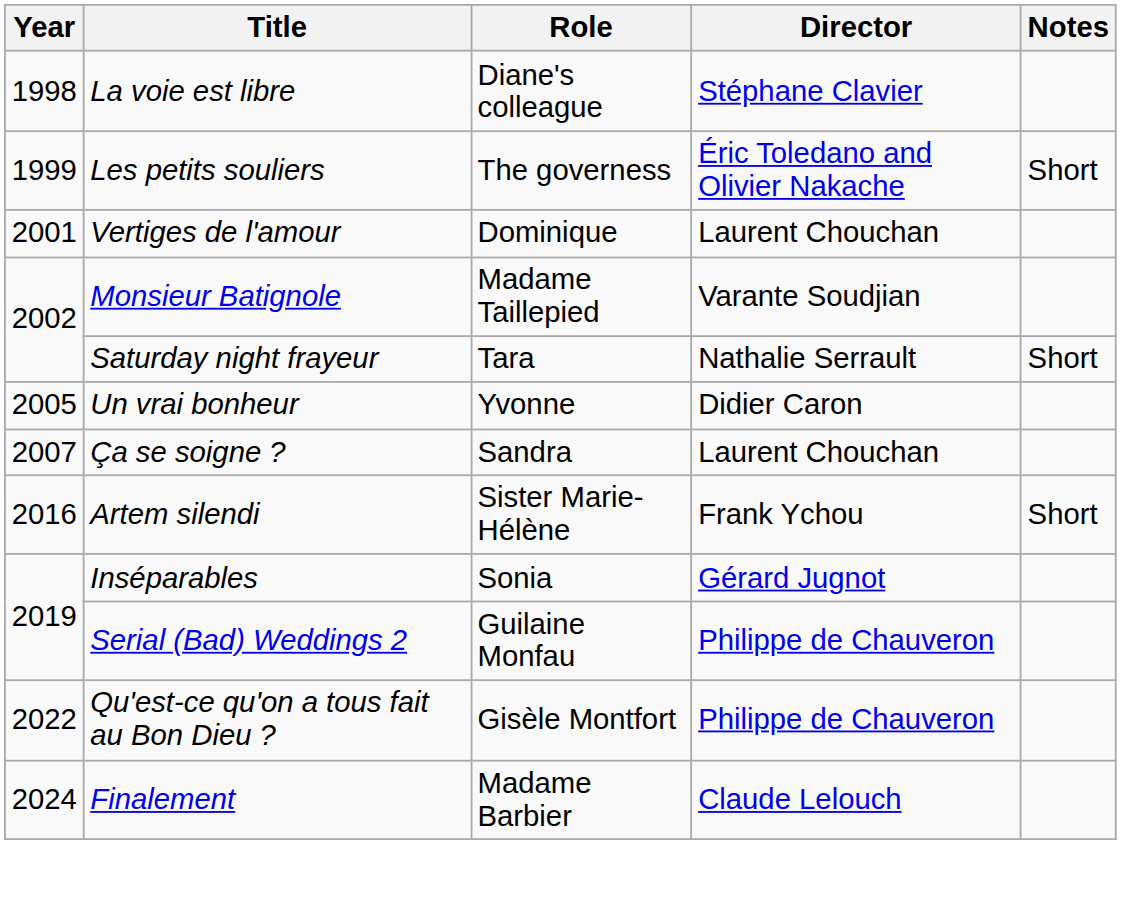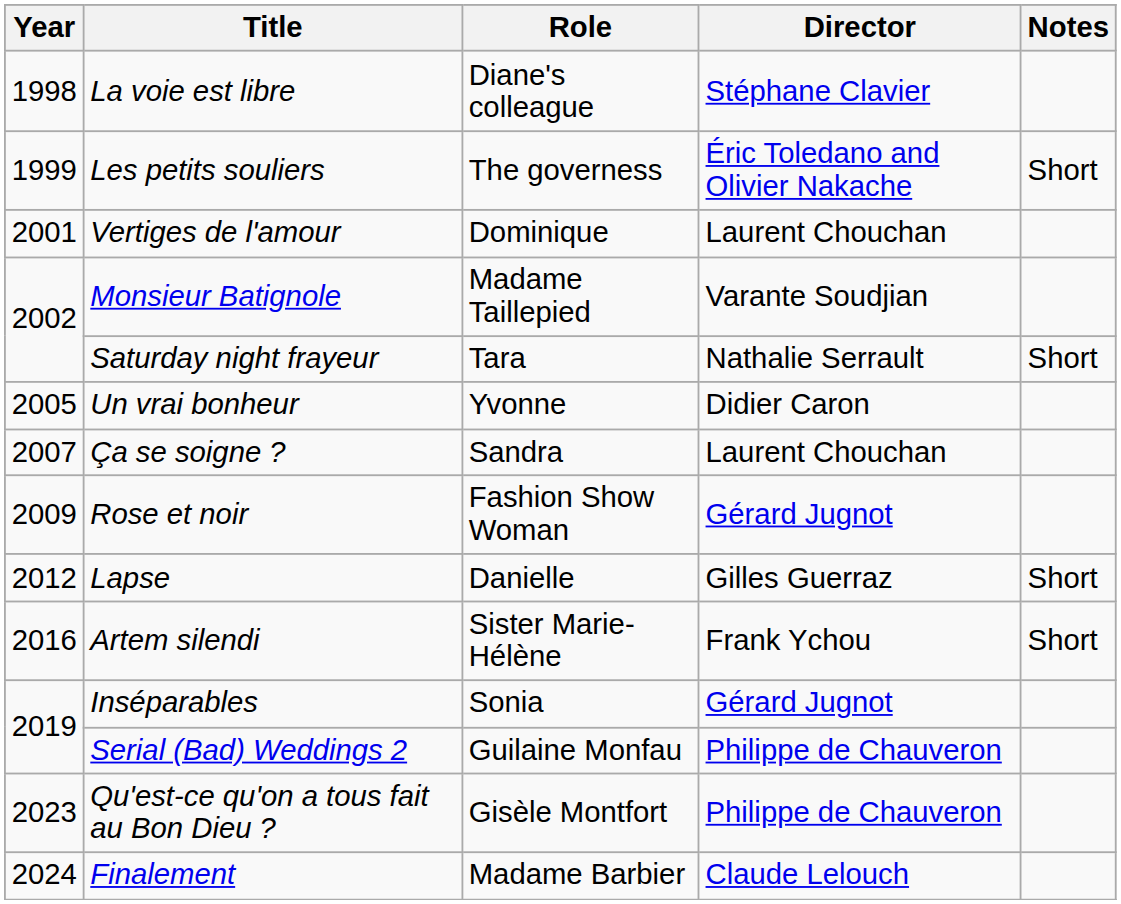 <table class="wikitable sortable">
 <tr>
 <th>Year</th>
 <th>Title</th>
 <th>Role</th>
 <th>Director</th>
 <th class="unsortable">Notes</th>
 </tr>
 <tr>
 <td>1998</td>
 <td><em>La voie est libre</em></td>
 <td>Diane's colleague</td>
 <td><a href='#'>Stéphane Clavier</a></td>
 <td></td>
 </tr>
 <tr>
 <td>1999</td>
 <td><em>Les petits souliers</em></td>
 <td>The governess</td>
 <td><a href='#'>Éric Toledano and Olivier Nakache</a></td>
 <td>Short</td>
 </tr>
 <tr>
 <td>2001</td>
 <td><em>Vertiges de l'amour</em></td>
 <td>Dominique</td>
 <td>Laurent Chouchan</td>
 <td></td>
 </tr>
 <tr>
 <td rowspan=2>2002</td>
 <td><em><a href='#'>Monsieur Batignole</a></em></td>
 <td>Madame Taillepied</td>
 <td>Varante Soudjian</td>
 <td></td>
 </tr>
 <tr>
 <td><em>Saturday night frayeur</em></td>
 <td>Tara</td>
 <td>Nathalie Serrault</td>
 <td>Short</td>
 </tr>
 <tr>
 <td>2005</td>
 <td><em>Un vrai bonheur</em></td>
 <td>Yvonne</td>
 <td>Didier Caron</td>
 <td></td>
 </tr>
 <tr>
 <td>2007</td>
 <td><em>Ça se soigne ?</em></td>
 <td>Sandra</td>
 <td>Laurent Chouchan</td>
 <td></td>
 </tr>
 <tr>
+<td>2009</td>
+<td><em>Rose et noir</em></td>
+<td>Fashion Show Woman</td>
+<td><a href='#'>Gérard Jugnot</a></td>
+<td></td>
+</tr>
+<tr>
+<td>2012</td>
+<td><em>Lapse</em></td>
+<td>Danielle</td>
+<td>Gilles Guerraz</td>
+<td>Short</td>
+</tr>
+<tr>
 <td>2016</td>
 <td><em>Artem silendi</em></td>
 <td>Sister Marie-Hélène</td>
 <td>Frank Ychou</td>
 <td>Short</td>
 </tr>
 <tr>
 <td rowspan=2>2019</td>
 <td><em>Inséparables</em></td>
 <td>Sonia</td>
 <td><a href='#'>Gérard Jugnot</a></td>
 <td></td>
 </tr>
 <tr>
 <td><em><a href='#'>Serial (Bad) Weddings 2</a></em></td>
 <td>Guilaine Monfau</td>
 <td><a href='#'>Philippe de Chauveron</a></td>
 <td></td>
 </tr>
 <tr>
-<td>2022</td>
+<td>2023</td>
 <td><em>Qu'est-ce qu'on a tous fait au Bon Dieu ?</em></td>
 <td>Gisèle Montfort</td>
 <td><a href='#'>Philippe de Chauveron</a></td>
 <td></td>
 </tr>
 <tr>
 <td>2024</td>
 <td><em><a href='#'>Finalement</a></em></td>
 <td>Madame Barbier</td>
 <td><a href='#'>Claude Lelouch</a></td>
 <td></td>
 </tr>
 <tr>
 </tr>
 </table>
